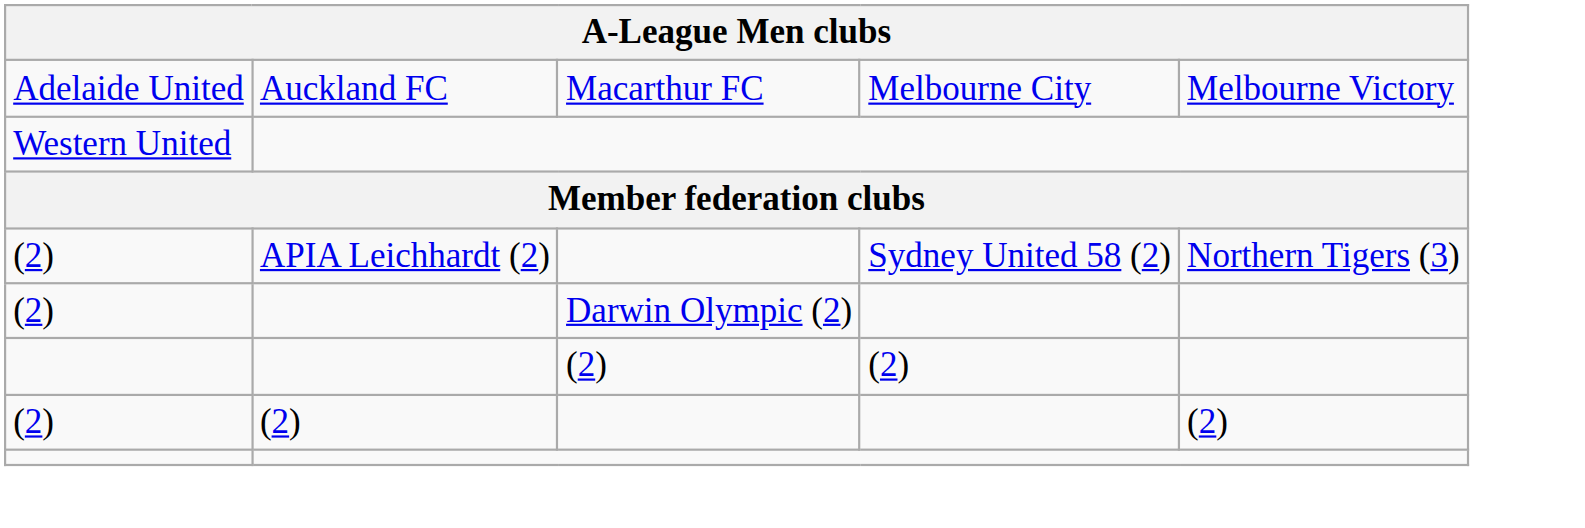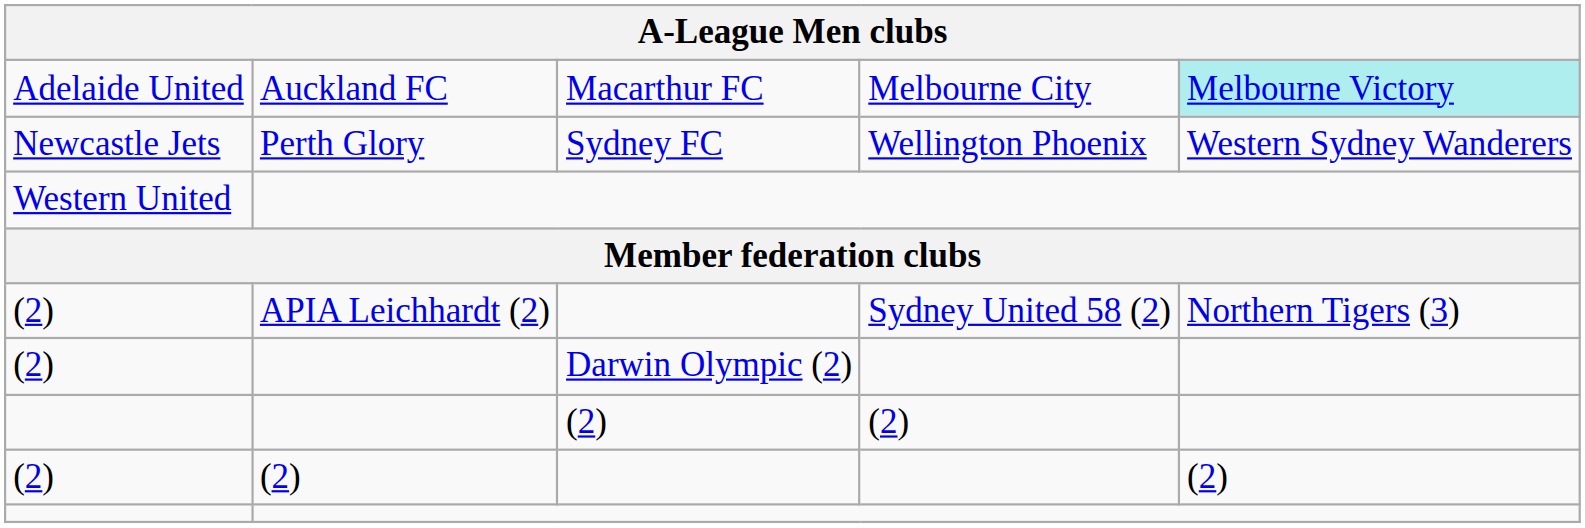 <table class="wikitable">
 <tr>
 <th colspan="5">A-League Men clubs</th>
 </tr>
 <tr>
 <td><a href='#'>Adelaide United</a></td>
 <td><a href='#'>Auckland FC</a></td>
 <td><a href='#'>Macarthur FC</a></td>
 <td><a href='#'>Melbourne City</a></td>
-<td><a href='#'>Melbourne Victory</a></td>
+<td style="background: paleturquoise;"><a href='#'>Melbourne Victory</a></td>
+</tr>
+<tr>
+<td><a href='#'>Newcastle Jets</a></td>
+<td><a href='#'>Perth Glory</a></td>
+<td><a href='#'>Sydney FC</a></td>
+<td><a href='#'>Wellington Phoenix</a></td>
+<td><a href='#'>Western Sydney Wanderers</a></td>
 </tr>
 <tr>
 <td><a href='#'>Western United</a></td>
 <td colspan="4"></td>
 </tr>
 <tr>
 <th colspan="5">Member federation clubs</th>
 </tr>
 <tr>
 <td> (<a href='#'>2</a>)</td>
 <td> <a href='#'>APIA Leichhardt</a> (<a href='#'>2</a>)</td>
 <td></td>
 <td> <a href='#'>Sydney United 58</a> (<a href='#'>2</a>)</td>
 <td> <a href='#'>Northern Tigers</a> (<a href='#'>3</a>)</td>
 </tr>
 <tr>
 <td> (<a href='#'>2</a>)</td>
 <td></td>
 <td> <a href='#'>Darwin Olympic</a> (<a href='#'>2</a>)</td>
 <td></td>
 <td></td>
 </tr>
 <tr>
 <td></td>
 <td></td>
 <td> (<a href='#'>2</a>)</td>
 <td> (<a href='#'>2</a>)</td>
 <td></td>
 </tr>
 <tr>
 <td> (<a href='#'>2</a>)</td>
 <td> (<a href='#'>2</a>)</td>
 <td></td>
 <td></td>
 <td> (<a href='#'>2</a>)</td>
 </tr>
 <tr>
 <td></td>
 <td colspan="4"></td>
 </tr>
 </table>
